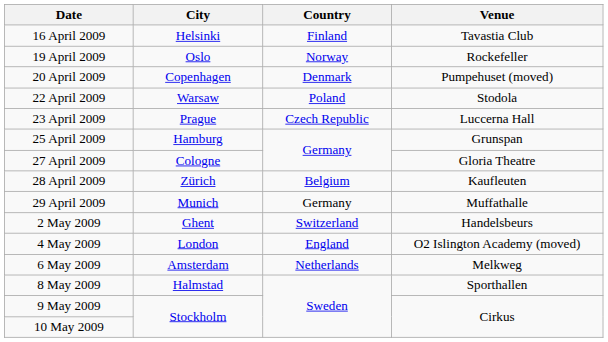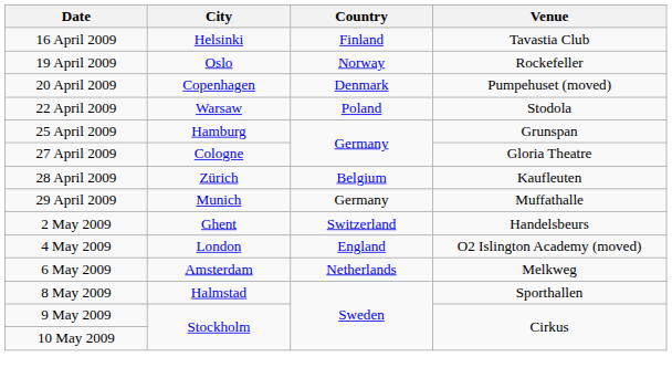 <table class="wikitable" style="text-align:center;">
 <tr>
 <th style="width:150px;">Date</th>
 <th style="width:150px;">City</th>
 <th style="width:150px;">Country</th>
 <th style="width:250px;">Venue</th>
 </tr>
 <tr>
 <td>16 April 2009</td>
 <td><a href='#'>Helsinki</a></td>
 <td><a href='#'>Finland</a></td>
 <td>Tavastia Club</td>
 </tr>
 <tr>
 <td>19 April 2009</td>
 <td><a href='#'>Oslo</a></td>
 <td><a href='#'>Norway</a></td>
 <td>Rockefeller</td>
 </tr>
 <tr>
 <td>20 April 2009</td>
 <td><a href='#'>Copenhagen</a></td>
 <td><a href='#'>Denmark</a></td>
 <td>Pumpehuset (moved)</td>
 </tr>
 <tr>
 <td>22 April 2009</td>
 <td><a href='#'>Warsaw</a></td>
 <td><a href='#'>Poland</a></td>
 <td>Stodola</td>
-</tr>
-<tr>
-<td>23 April 2009</td>
-<td><a href='#'>Prague</a></td>
-<td><a href='#'>Czech Republic</a></td>
-<td>Luccerna Hall</td>
 </tr>
 <tr>
 <td>25 April 2009</td>
 <td><a href='#'>Hamburg</a></td>
 <td rowspan="2"><a href='#'>Germany</a></td>
 <td>Grunspan</td>
 </tr>
 <tr>
 <td>27 April 2009</td>
 <td><a href='#'>Cologne</a></td>
 <td>Gloria Theatre</td>
 </tr>
 <tr>
 <td>28 April 2009</td>
 <td><a href='#'>Zürich</a></td>
 <td><a href='#'>Belgium</a></td>
 <td>Kaufleuten</td>
 </tr>
 <tr>
 <td>29 April 2009</td>
 <td><a href='#'>Munich</a></td>
 <td>Germany</td>
 <td>Muffathalle</td>
 </tr>
 <tr>
 <td>2 May 2009</td>
 <td><a href='#'>Ghent</a></td>
 <td><a href='#'>Switzerland</a></td>
 <td>Handelsbeurs</td>
 </tr>
 <tr>
 <td>4 May 2009</td>
 <td><a href='#'>London</a></td>
 <td><a href='#'>England</a></td>
 <td>O2 Islington Academy (moved)</td>
 </tr>
 <tr>
 <td>6 May 2009</td>
 <td><a href='#'>Amsterdam</a></td>
 <td><a href='#'>Netherlands</a></td>
 <td>Melkweg</td>
 </tr>
 <tr>
 <td>8 May 2009</td>
 <td><a href='#'>Halmstad</a></td>
 <td rowspan="3"><a href='#'>Sweden</a></td>
 <td>Sporthallen</td>
 </tr>
 <tr>
 <td>9 May 2009</td>
 <td rowspan="2"><a href='#'>Stockholm</a></td>
 <td rowspan="2">Cirkus</td>
 </tr>
 <tr>
 <td>10 May 2009</td>
 </tr>
 </table>
